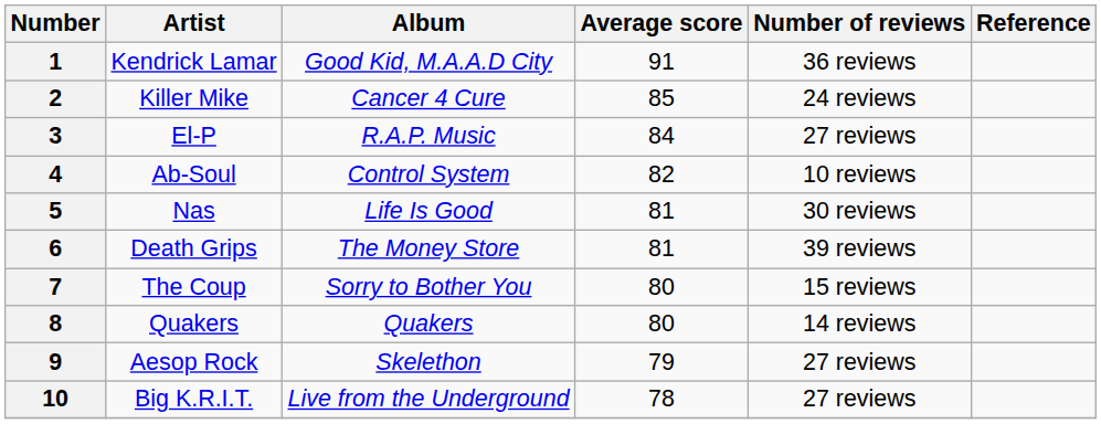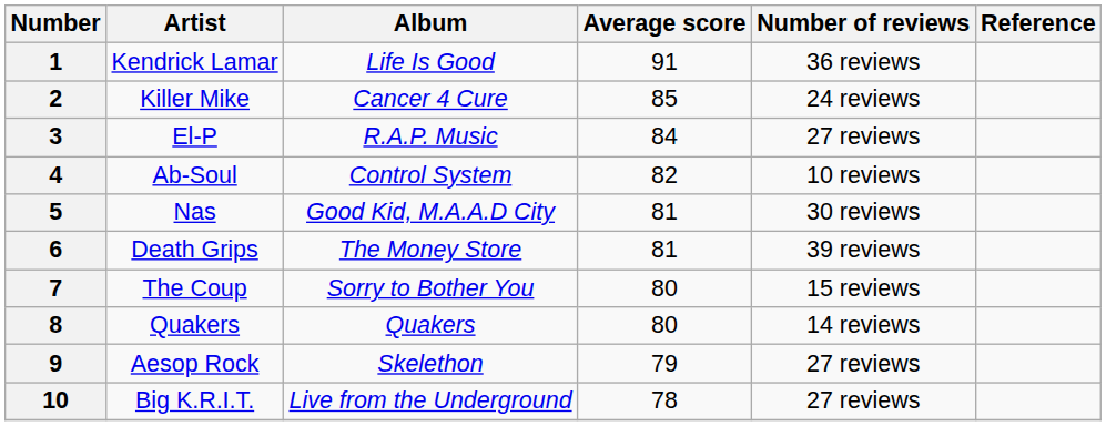 <table class="wikitable" style="text-align:center;">
 <tr>
 <th scope="col">Number</th>
 <th scope="col">Artist</th>
 <th scope="col">Album</th>
 <th scope="col">Average score</th>
 <th scope="col">Number of reviews</th>
 <th scope="col">Reference</th>
 </tr>
 <tr>
 <th scope="row">1</th>
 <td><a href='#'>Kendrick Lamar</a></td>
-<td><em><a href='#'>Good Kid, M.A.A.D City</a></em></td>
+<td><em><a href='#'>Life Is Good</a></em></td>
 <td>91</td>
 <td>36 reviews</td>
 <td></td>
 </tr>
 <tr>
 <th scope="row">2</th>
 <td><a href='#'>Killer Mike</a></td>
 <td><em><a href='#'>Cancer 4 Cure</a></em></td>
 <td>85</td>
 <td>24 reviews</td>
 <td></td>
 </tr>
 <tr>
 <th scope="row">3</th>
 <td><a href='#'>El-P</a></td>
 <td><em><a href='#'>R.A.P. Music</a></em></td>
 <td>84</td>
 <td>27 reviews</td>
 <td></td>
 </tr>
 <tr>
 <th scope="row">4</th>
 <td><a href='#'>Ab-Soul</a></td>
 <td><em><a href='#'>Control System</a></em></td>
 <td>82</td>
 <td>10 reviews</td>
 <td></td>
 </tr>
 <tr>
 <th scope="row">5</th>
 <td><a href='#'>Nas</a></td>
-<td><em><a href='#'>Life Is Good</a></em></td>
+<td><em><a href='#'>Good Kid, M.A.A.D City</a></em></td>
 <td>81</td>
 <td>30 reviews</td>
 <td></td>
 </tr>
 <tr>
 <th scope="row">6</th>
 <td><a href='#'>Death Grips</a></td>
 <td><em><a href='#'>The Money Store</a></em></td>
 <td>81</td>
 <td>39 reviews</td>
 <td></td>
 </tr>
 <tr>
 <th scope="row">7</th>
 <td><a href='#'>The Coup</a></td>
 <td><em><a href='#'>Sorry to Bother You</a></em></td>
 <td>80</td>
 <td>15 reviews</td>
 <td></td>
 </tr>
 <tr>
 <th scope="row">8</th>
 <td><a href='#'>Quakers</a></td>
 <td><em><a href='#'>Quakers</a></em></td>
 <td>80</td>
 <td>14 reviews</td>
 <td></td>
 </tr>
 <tr>
 <th scope="row">9</th>
 <td><a href='#'>Aesop Rock</a></td>
 <td><em><a href='#'>Skelethon</a></em></td>
 <td>79</td>
 <td>27 reviews</td>
 <td></td>
 </tr>
 <tr>
 <th scope="row">10</th>
 <td><a href='#'>Big K.R.I.T.</a></td>
 <td><em><a href='#'>Live from the Underground</a></em></td>
 <td>78</td>
 <td>27 reviews</td>
 <td></td>
 </tr>
 <tr>
 </tr>
 </table>
